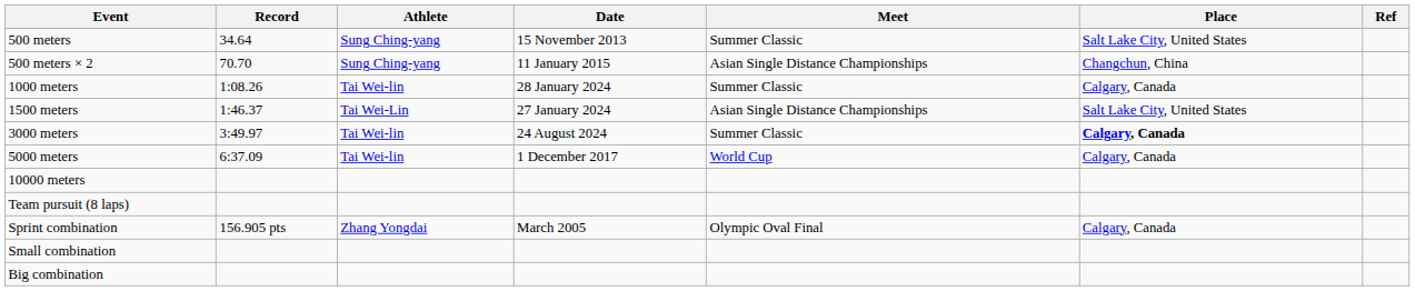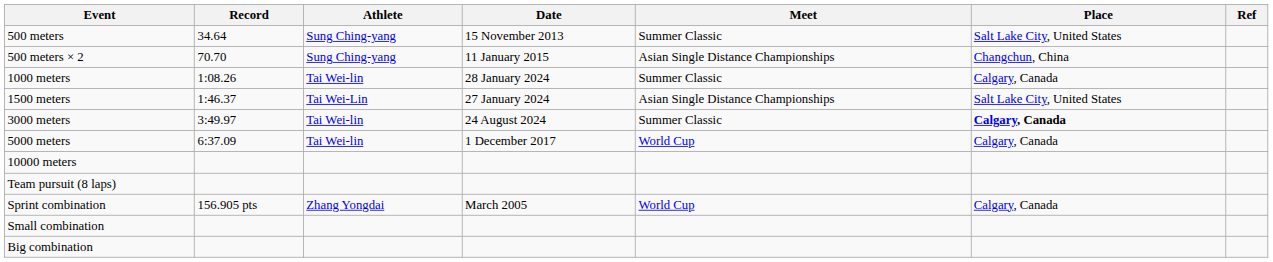 <table class="wikitable" style="font-size:95%; width: 95%;">
 <tr>
 <th>Event</th>
 <th>Record</th>
 <th>Athlete</th>
 <th>Date</th>
 <th>Meet</th>
 <th>Place</th>
 <th>Ref</th>
 </tr>
 <tr>
 <td>500 meters</td>
 <td>34.64</td>
 <td><a href='#'>Sung Ching-yang</a></td>
 <td>15 November 2013</td>
 <td>Summer Classic</td>
 <td><a href='#'>Salt Lake City</a>, United States</td>
 <td></td>
 </tr>
 <tr>
 <td>500 meters × 2</td>
 <td>70.70</td>
 <td><a href='#'>Sung Ching-yang</a></td>
 <td>11 January 2015</td>
 <td>Asian Single Distance Championships</td>
 <td><a href='#'>Changchun</a>, China</td>
 <td></td>
 </tr>
 <tr>
 <td>1000 meters</td>
 <td>1:08.26</td>
 <td><a href='#'>Tai Wei-lin</a></td>
 <td>28 January 2024</td>
 <td>Summer Classic</td>
 <td><a href='#'>Calgary</a>, Canada</td>
 <td></td>
 </tr>
 <tr>
 <td>1500 meters</td>
 <td>1:46.37</td>
 <td><a href='#'>Tai Wei-Lin</a></td>
 <td>27 January 2024</td>
 <td>Asian Single Distance Championships</td>
 <td><a href='#'>Salt Lake City</a>, United States</td>
 <td></td>
 </tr>
 <tr>
 <td>3000 meters</td>
 <td>3:49.97</td>
 <td><a href='#'>Tai Wei-lin</a></td>
 <td>24 August 2024</td>
 <td>Summer Classic</td>
 <td><strong><a href='#'>Calgary</a>, Canada</strong></td>
 <td></td>
 </tr>
 <tr>
 <td>5000 meters</td>
 <td>6:37.09</td>
 <td><a href='#'>Tai Wei-lin</a></td>
 <td>1 December 2017</td>
 <td><a href='#'>World Cup</a></td>
 <td><a href='#'>Calgary</a>, Canada</td>
 <td></td>
 </tr>
 <tr>
 <td>10000 meters</td>
 <td></td>
 <td></td>
 <td></td>
 <td></td>
 <td></td>
 <td></td>
 </tr>
 <tr>
 <td>Team pursuit (8 laps)</td>
 <td></td>
 <td></td>
 <td></td>
 <td></td>
 <td></td>
 <td></td>
 </tr>
 <tr>
 <td>Sprint combination</td>
 <td>156.905 pts</td>
 <td><a href='#'>Zhang Yongdai</a></td>
 <td>March 2005</td>
-<td>Olympic Oval Final</td>
+<td><a href='#'>World Cup</a></td>
 <td><a href='#'>Calgary</a>, Canada</td>
 <td></td>
 </tr>
 <tr>
 <td>Small combination</td>
 <td></td>
 <td></td>
 <td></td>
 <td></td>
 <td></td>
 <td></td>
 </tr>
 <tr>
 <td>Big combination</td>
 <td></td>
 <td></td>
 <td></td>
 <td></td>
 <td></td>
 <td></td>
 </tr>
 </table>
